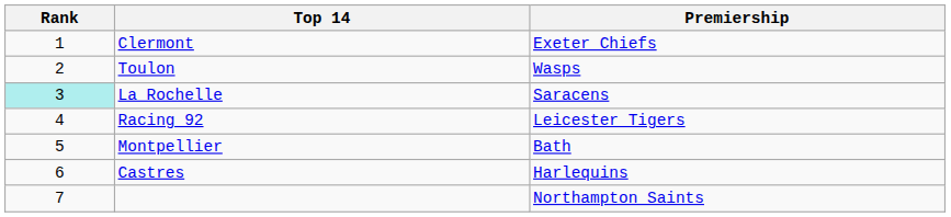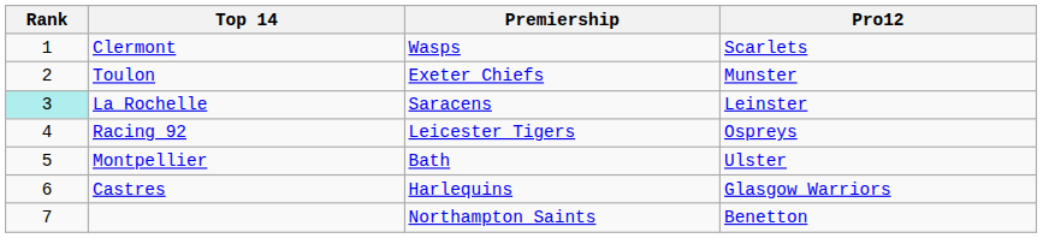 <table class="wikitable">
 <tr>
 <th width=5%>Rank</th>
 <th width=19%>Top 14</th>
 <th width=19%>Premiership</th>
+<th width=19%>Pro12</th>
 </tr>
 <tr>
 <td align=center>1</td>
 <td> <a href='#'>Clermont</a></td>
-<td> <a href='#'>Exeter Chiefs</a></td>
+<td> <a href='#'>Wasps</a></td>
+<td> <a href='#'>Scarlets</a></td>
 </tr>
 <tr>
 <td align=center>2</td>
 <td> <a href='#'>Toulon</a></td>
-<td> <a href='#'>Wasps</a></td>
+<td> <a href='#'>Exeter Chiefs</a></td>
+<td> <a href='#'>Munster</a></td>
 </tr>
 <tr>
 <td align=center style="background: paleturquoise;">3</td>
 <td> <a href='#'>La Rochelle</a></td>
 <td> <a href='#'>Saracens</a></td>
+<td> <a href='#'>Leinster</a></td>
 </tr>
 <tr>
 <td align=center>4</td>
 <td> <a href='#'>Racing 92</a></td>
 <td> <a href='#'>Leicester Tigers</a></td>
+<td> <a href='#'>Ospreys</a></td>
 </tr>
 <tr>
 <td align=center>5</td>
 <td> <a href='#'>Montpellier</a></td>
 <td> <a href='#'>Bath</a></td>
+<td> <a href='#'>Ulster</a></td>
 </tr>
 <tr>
 <td align=center>6</td>
 <td> <a href='#'>Castres</a></td>
 <td> <a href='#'>Harlequins</a></td>
+<td> <a href='#'>Glasgow Warriors</a></td>
 </tr>
 <tr>
 <td align=center>7</td>
 <td></td>
 <td> <a href='#'>Northampton Saints</a></td>
+<td> <a href='#'>Benetton</a></td>
 </tr>
 </table>
